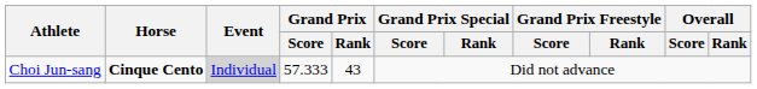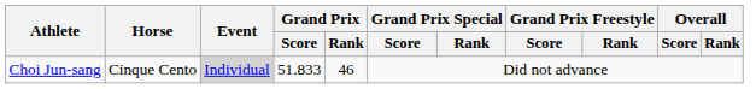 <table class=wikitable style="font-size:90%">
 <tr>
 <th rowspan="2">Athlete</th>
 <th rowspan="2">Horse</th>
 <th rowspan="2">Event</th>
 <th colspan="2">Grand Prix</th>
 <th colspan="2">Grand Prix Special</th>
 <th colspan="2">Grand Prix Freestyle</th>
 <th colspan="2">Overall</th>
 </tr>
 <tr style="font-size:95%">
 <th>Score</th>
 <th>Rank</th>
 <th>Score</th>
 <th>Rank</th>
 <th>Score</th>
 <th>Rank</th>
 <th>Score</th>
 <th>Rank</th>
 </tr>
 <tr align=center>
 <td align=left><a href='#'>Choi Jun-sang</a></td>
-<td align=left><strong>Cinque Cento</strong></td>
+<td align=left>Cinque Cento</td>
 <td align=left style="background: lightgrey;"><a href='#'>Individual</a></td>
-<td>57.333</td>
-<td>43</td>
+<td>51.833</td>
+<td>46</td>
 <td colspan=6>Did not advance</td>
 </tr>
 </table>
